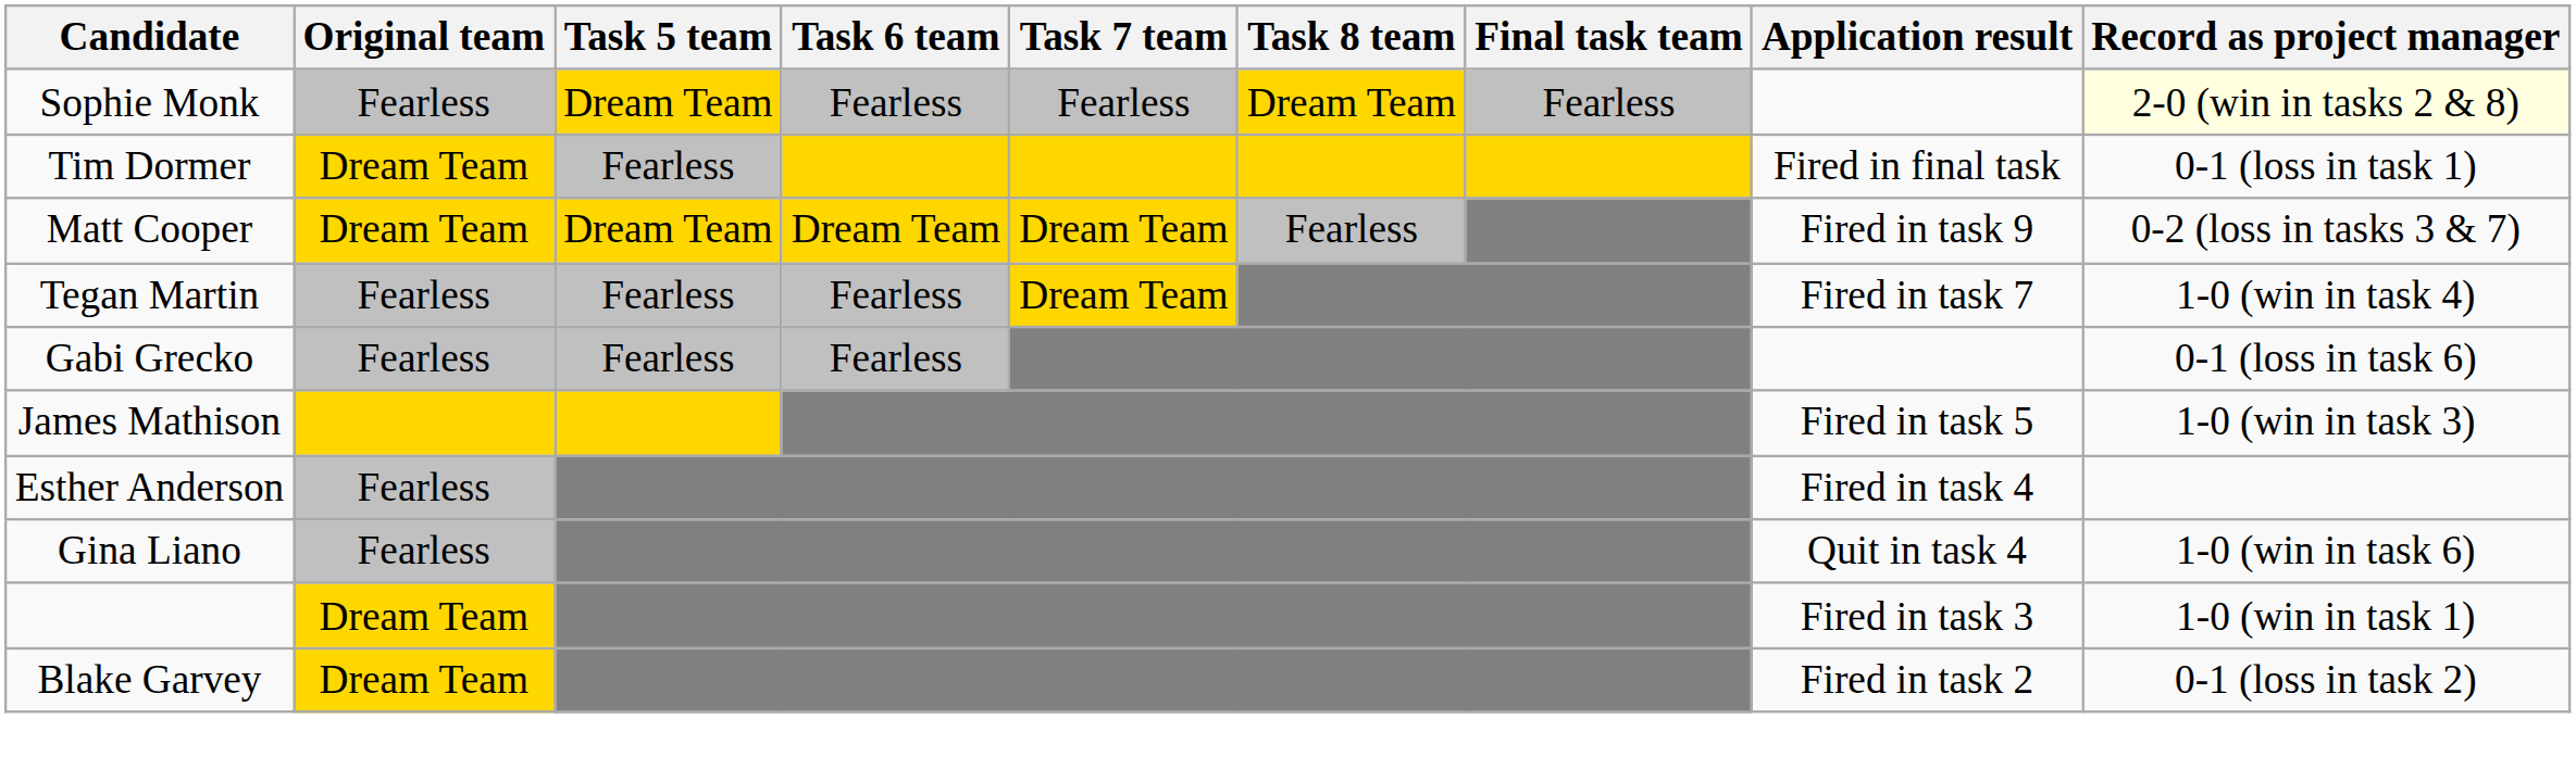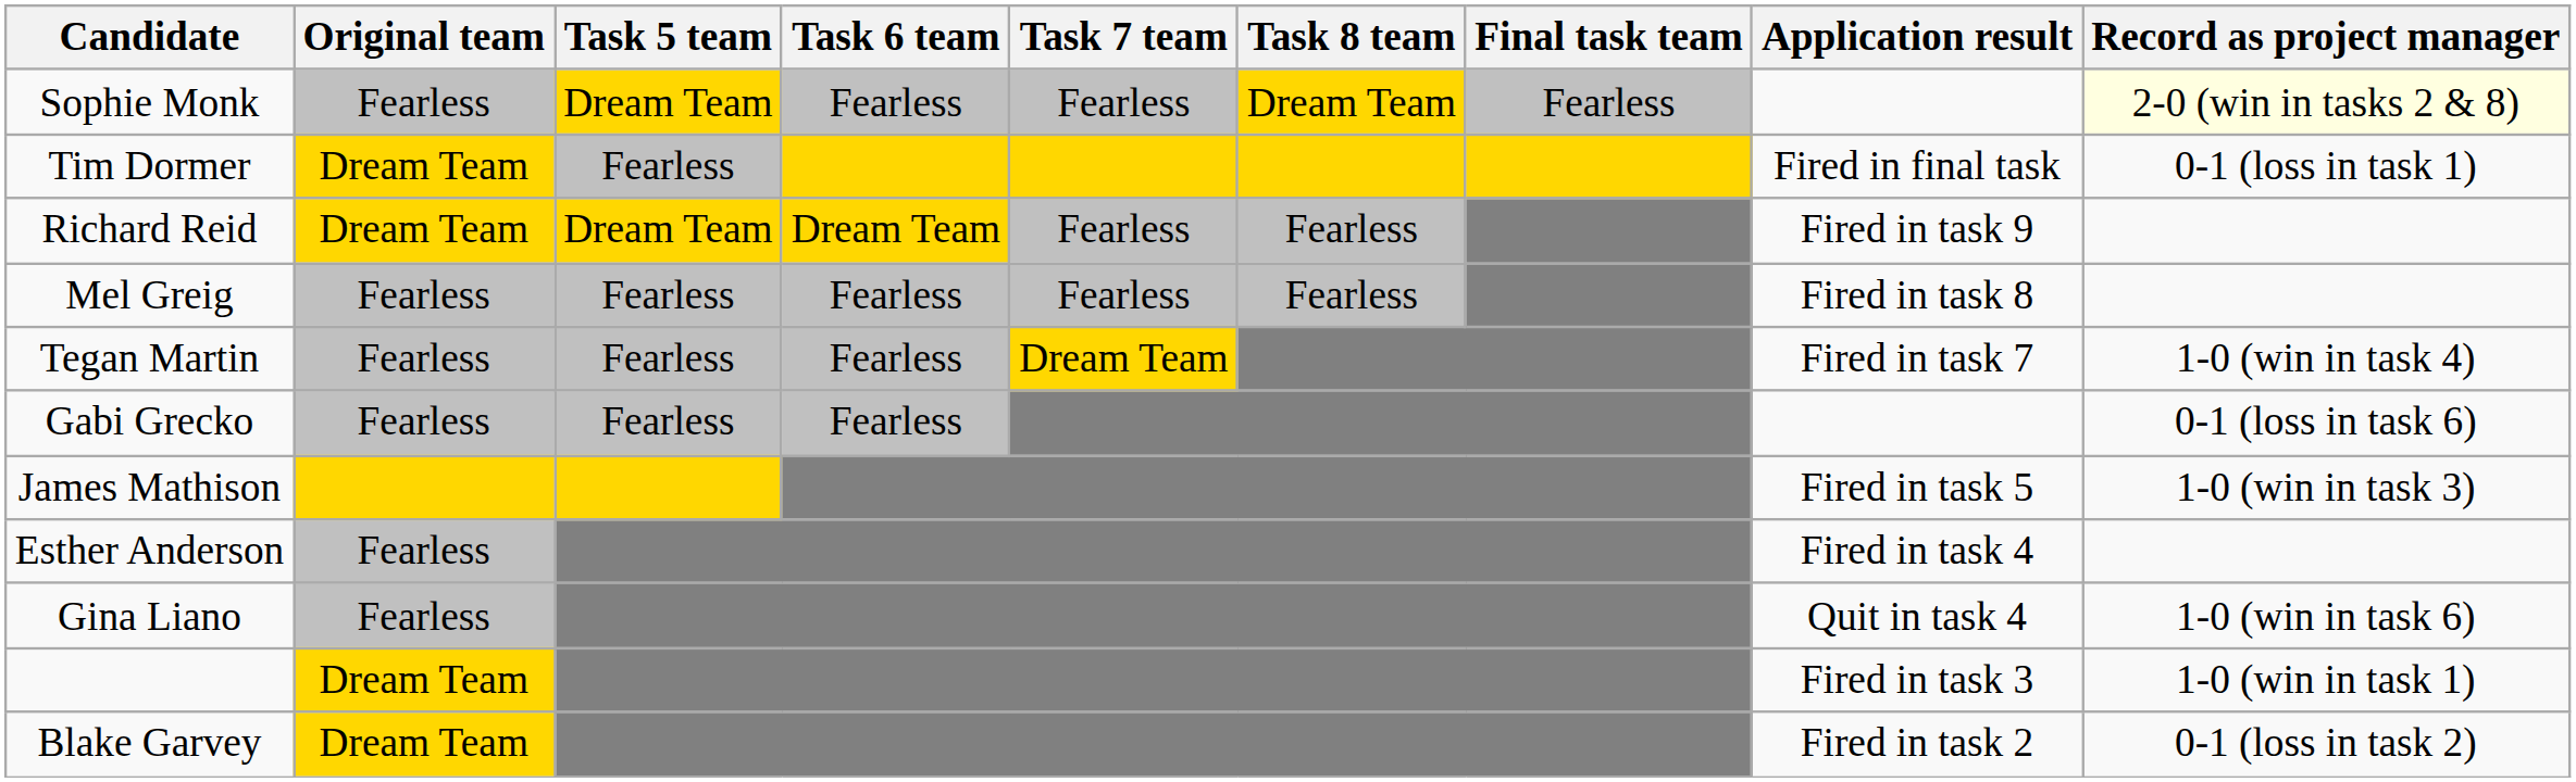 <table class="wikitable" style="text-align:center;">
 <tr>
 <th bgcolor="white"><span>Candidate</span></th>
 <th bgcolor="white"><span>Original team</span></th>
 <th bgcolor="white"><span>Task 5 team</span></th>
 <th bgcolor="white"><span>Task 6 team</span></th>
 <th bgcolor="white"><span>Task 7 team</span></th>
 <th bgcolor="white"><span>Task 8 team</span></th>
 <th bgcolor="white"><span>Final task team</span></th>
 <th bgcolor-"white"><span>Application result</span></th>
 <th bgcolor="white"><span>Record as project manager</span></th>
 </tr>
 <tr>
 <td>Sophie Monk</td>
 <td style="text-align:center; background:silver;">Fearless</td>
 <td style="text-align:center; background:gold;">Dream Team</td>
 <td colspan="1" style="text-align:center; background:silver;">Fearless</td>
 <td colspan="1" style="text-align:center; background:silver;">Fearless</td>
 <td style="text-align:center; background:gold;">Dream Team</td>
 <td style="text-align:center; background:silver;">Fearless</td>
 <td></td>
 <td style="background: lightyellow;">2-0 (win in tasks 2 & 8)</td>
 </tr>
 <tr>
 <td>Tim Dormer</td>
 <td style="text-align:center; background:gold;">Dream Team</td>
 <td style="text-align:center; background:silver;">Fearless</td>
 <td colspan="1" style="text-align:center; background:gold;"></td>
 <td colspan="1" style="text-align:center; background:gold;"></td>
 <td colspan="1" style="text-align:center; background:gold;"></td>
 <td colspan="1" style="text-align:center; background:gold;"></td>
 <td>Fired in final task</td>
 <td>0-1 (loss in task 1)</td>
 </tr>
 <tr>
-<td>Matt Cooper</td>
+<td>Richard Reid</td>
 <td colspan="1" style="text-align:center; background:gold;">Dream Team</td>
 <td colspan="1" style="text-align:center; background:gold;">Dream Team</td>
 <td colspan="1" style="text-align:center; background:gold;">Dream Team</td>
-<td colspan="1" style="text-align:center; background:gold;">Dream Team</td>
-<td style="text-align:center; background:silver;">Fearless</td>
+<td colspan="1" style="text-align:center; background:silver;">Fearless</td>
+<td colspan="1" style="text-align:center; background:silver;">Fearless</td>
 <td colspan="1" bgcolor="grey"></td>
 <td>Fired in task 9</td>
-<td>0-2 (loss in tasks 3 & 7)</td>
+<td></td>
+</tr>
+<tr>
+<td>Mel Greig</td>
+<td colspan="1" style="text-align:center; background:silver;">Fearless</td>
+<td colspan="1" style="text-align:center; background:silver;">Fearless</td>
+<td colspan="1" style="text-align:center; background:silver;">Fearless</td>
+<td colspan="1" style="text-align:center; background:silver;">Fearless</td>
+<td colspan="1" style="text-align:center; background:silver;">Fearless</td>
+<td colspan="1" bgcolor="grey"></td>
+<td>Fired in task 8</td>
+<td></td>
 </tr>
 <tr>
 <td>Tegan Martin</td>
 <td colspan="1" style="text-align:center; background:silver;">Fearless</td>
 <td colspan="1" style="text-align:center; background:silver;">Fearless</td>
 <td colspan="1" style="text-align:center; background:silver;">Fearless</td>
 <td style="text-align:center; background:gold;">Dream Team</td>
 <td colspan="2" bgcolor="grey"></td>
 <td>Fired in task 7</td>
 <td>1-0 (win in task 4)</td>
 </tr>
 <tr>
 <td>Gabi Grecko</td>
 <td colspan="1" style="text-align:center; background:silver;">Fearless</td>
 <td colspan="1" style="text-align:center; background:silver;">Fearless</td>
 <td colspan="1" style="text-align:center; background:silver;">Fearless</td>
 <td colspan="3" bgcolor="grey"></td>
 <td></td>
 <td>0-1 (loss in task 6)</td>
 </tr>
 <tr>
 <td>James Mathison</td>
 <td colspan="1" style="text-align:center; background:gold;"></td>
 <td colspan="1" style="text-align:center; background:gold;"></td>
 <td colspan="4" bgcolor="grey"></td>
 <td>Fired in task 5</td>
 <td>1-0 (win in task 3)</td>
 </tr>
 <tr>
 <td>Esther Anderson</td>
 <td style="text-align:center; background:silver;">Fearless</td>
 <td colspan="5" bgcolor="grey"></td>
 <td>Fired in task 4</td>
 <td></td>
 </tr>
 <tr>
 <td>Gina Liano</td>
 <td style="text-align:center; background:silver;">Fearless</td>
 <td colspan="5" bgcolor="grey"></td>
 <td>Quit in task 4</td>
 <td>1-0 (win in task 6)</td>
 </tr>
 <tr>
 <td></td>
 <td style="text-align:center; background:gold;">Dream Team</td>
 <td colspan="5" bgcolor="grey"></td>
 <td>Fired in task 3</td>
 <td>1-0 (win in task 1)</td>
 </tr>
 <tr>
 <td>Blake Garvey</td>
 <td style="text-align:center; background:gold;">Dream Team</td>
 <td colspan="5" bgcolor="grey"></td>
 <td>Fired in task 2</td>
 <td>0-1 (loss in task 2)</td>
 </tr>
 </table>
